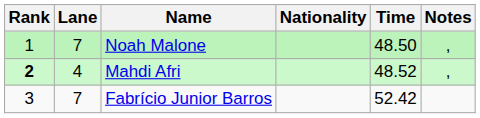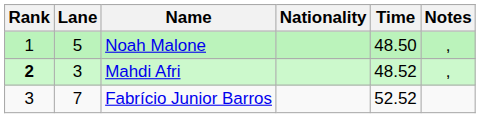 <table class="wikitable sortable" style="text-align:center">
 <tr>
 <th>Rank</th>
 <th>Lane</th>
 <th>Name</th>
 <th>Nationality</th>
 <th>Time</th>
 <th>Notes</th>
 </tr>
 <tr bgcolor=bbf3bb>
 <td>1</td>
-<td>7</td>
+<td>5</td>
 <td align="left"><a href='#'>Noah Malone</a></td>
 <td align="left"></td>
 <td>48.50</td>
 <td>, </td>
 </tr>
 <tr bgcolor=ccf9cc>
 <td><strong>2</strong></td>
-<td>4</td>
+<td>3</td>
 <td align="left"><a href='#'>Mahdi Afri</a></td>
 <td align="left"></td>
 <td>48.52</td>
 <td>, </td>
 </tr>
 <tr>
 <td>3</td>
 <td>7</td>
 <td align="left"><a href='#'>Fabrício Junior Barros</a></td>
 <td align="left"></td>
-<td>52.42</td>
+<td>52.52</td>
 <td></td>
 </tr>
 </table>
